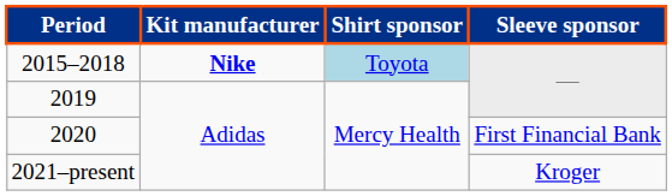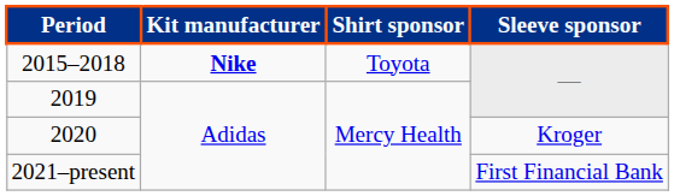 <table class="wikitable" style="text-align:center">
 <tr>
 <th style="background:#003087;color:#FFFFFF;border:2px solid #FE5000">Period</th>
 <th style="background:#003087;color:#FFFFFF;border:2px solid #FE5000">Kit manufacturer</th>
 <th style="background:#003087;color:#FFFFFF;border:2px solid #FE5000">Shirt sponsor</th>
 <th style="background:#003087;color:#FFFFFF;border:2px solid #FE5000">Sleeve sponsor</th>
 </tr>
 <tr>
 <td>2015–2018</td>
 <td rowspan=1><strong><a href='#'>Nike</a></strong></td>
-<td rowspan=1 style="background: lightblue;"><a href='#'>Toyota</a></td>
+<td rowspan=1><a href='#'>Toyota</a></td>
 <td rowspan=2 style="background:#ececec;color:gray">—</td>
 </tr>
 <tr>
 <td>2019</td>
 <td rowspan="3"><a href='#'>Adidas</a></td>
 <td rowspan="3"><a href='#'>Mercy Health</a></td>
 </tr>
 <tr>
 <td>2020</td>
-<td><a href='#'>First Financial Bank</a></td>
+<td><a href='#'>Kroger</a></td>
 </tr>
 <tr>
 <td>2021–present</td>
-<td><a href='#'>Kroger</a></td>
+<td><a href='#'>First Financial Bank</a></td>
 </tr>
 </table>
